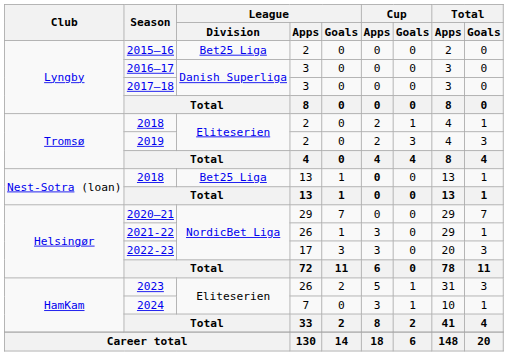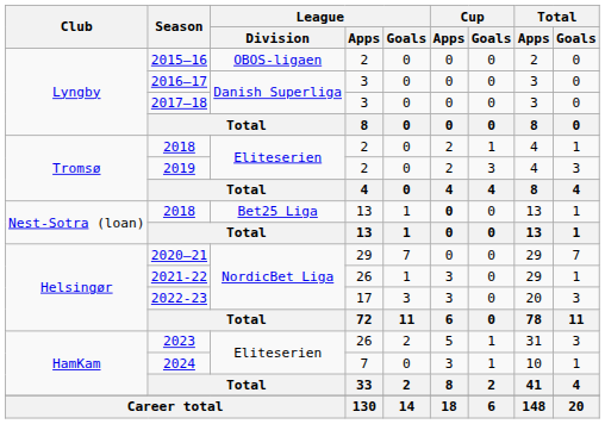 <table class="wikitable" style="text-align: center;">
 <tr>
 <th rowspan="2">Club</th>
 <th rowspan="2">Season</th>
 <th colspan="3">League</th>
 <th colspan="2">Cup</th>
 <th colspan="2">Total</th>
 </tr>
 <tr>
 <th>Division</th>
 <th>Apps</th>
 <th>Goals</th>
 <th>Apps</th>
 <th>Goals</th>
 <th>Apps</th>
 <th>Goals</th>
 </tr>
 <tr>
 <td rowspan="4"><a href='#'>Lyngby</a></td>
 <td><a href='#'>2015–16</a></td>
-<td><a href='#'>Bet25 Liga</a></td>
+<td><a href='#'>OBOS-ligaen</a></td>
 <td>2</td>
 <td>0</td>
 <td>0</td>
 <td>0</td>
 <td>2</td>
 <td>0</td>
 </tr>
 <tr>
 <td><a href='#'>2016–17</a></td>
 <td rowspan="2"><a href='#'>Danish Superliga</a></td>
 <td>3</td>
 <td>0</td>
 <td>0</td>
 <td>0</td>
 <td>3</td>
 <td>0</td>
 </tr>
 <tr>
 <td><a href='#'>2017–18</a></td>
 <td>3</td>
 <td>0</td>
 <td>0</td>
 <td>0</td>
 <td>3</td>
 <td>0</td>
 </tr>
 <tr>
 <th colspan="2">Total</th>
 <th>8</th>
 <th>0</th>
 <th>0</th>
 <th>0</th>
 <th>8</th>
 <th>0</th>
 </tr>
 <tr>
 <td rowspan="3"><a href='#'>Tromsø</a></td>
 <td><a href='#'>2018</a></td>
 <td rowspan="2"><a href='#'>Eliteserien</a></td>
 <td>2</td>
 <td>0</td>
 <td>2</td>
 <td>1</td>
 <td>4</td>
 <td>1</td>
 </tr>
 <tr>
 <td><a href='#'>2019</a></td>
 <td>2</td>
 <td>0</td>
 <td>2</td>
 <td>3</td>
 <td>4</td>
 <td>3</td>
 </tr>
 <tr>
 <th colspan="2">Total</th>
 <th>4</th>
 <th>0</th>
 <th>4</th>
 <th>4</th>
 <th>8</th>
 <th>4</th>
 </tr>
 <tr>
 <td rowspan="2"><a href='#'>Nest-Sotra</a> (loan)</td>
 <td><a href='#'>2018</a></td>
 <td><a href='#'>Bet25 Liga</a></td>
 <td>13</td>
 <td>1</td>
 <td><strong>0</strong></td>
 <td>0</td>
 <td>13</td>
 <td>1</td>
 </tr>
 <tr>
 <th colspan="2">Total</th>
 <th>13</th>
 <th>1</th>
 <th>0</th>
 <th>0</th>
 <th>13</th>
 <th>1</th>
 </tr>
 <tr>
 <td rowspan="4"><a href='#'>Helsingør</a></td>
 <td><a href='#'>2020–21</a></td>
 <td rowspan="3"><a href='#'>NordicBet Liga</a></td>
 <td>29</td>
 <td>7</td>
 <td>0</td>
 <td>0</td>
 <td>29</td>
 <td>7</td>
 </tr>
 <tr>
 <td><a href='#'>2021-22</a></td>
 <td>26</td>
 <td>1</td>
 <td>3</td>
 <td>0</td>
 <td>29</td>
 <td>1</td>
 </tr>
 <tr>
 <td><a href='#'>2022-23</a></td>
 <td>17</td>
 <td>3</td>
 <td>3</td>
 <td>0</td>
 <td>20</td>
 <td>3</td>
 </tr>
 <tr>
 <th colspan="2">Total</th>
 <th>72</th>
 <th>11</th>
 <th>6</th>
 <th>0</th>
 <th>78</th>
 <th>11</th>
 </tr>
 <tr>
 <td rowspan="3"><a href='#'>HamKam</a></td>
 <td><a href='#'>2023</a></td>
 <td rowspan="2">Eliteserien</td>
 <td>26</td>
 <td>2</td>
 <td>5</td>
 <td>1</td>
 <td>31</td>
 <td>3</td>
 </tr>
 <tr>
 <td><a href='#'>2024</a></td>
 <td>7</td>
 <td>0</td>
 <td>3</td>
 <td>1</td>
 <td>10</td>
 <td>1</td>
 </tr>
 <tr>
 <th colspan="2">Total</th>
 <th>33</th>
 <th>2</th>
 <th>8</th>
 <th>2</th>
 <th>41</th>
 <th>4</th>
 </tr>
 <tr>
 </tr>
 <tr>
 <th colspan="3">Career total</th>
 <th>130</th>
 <th>14</th>
 <th>18</th>
 <th>6</th>
 <th>148</th>
 <th>20</th>
 </tr>
 </table>
